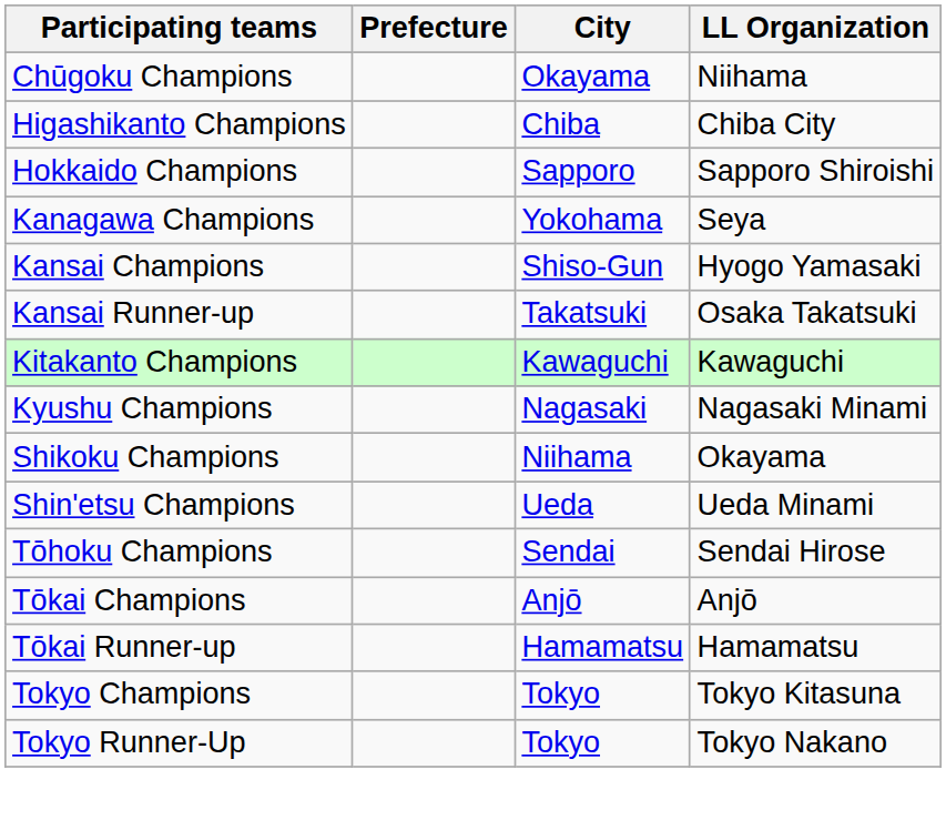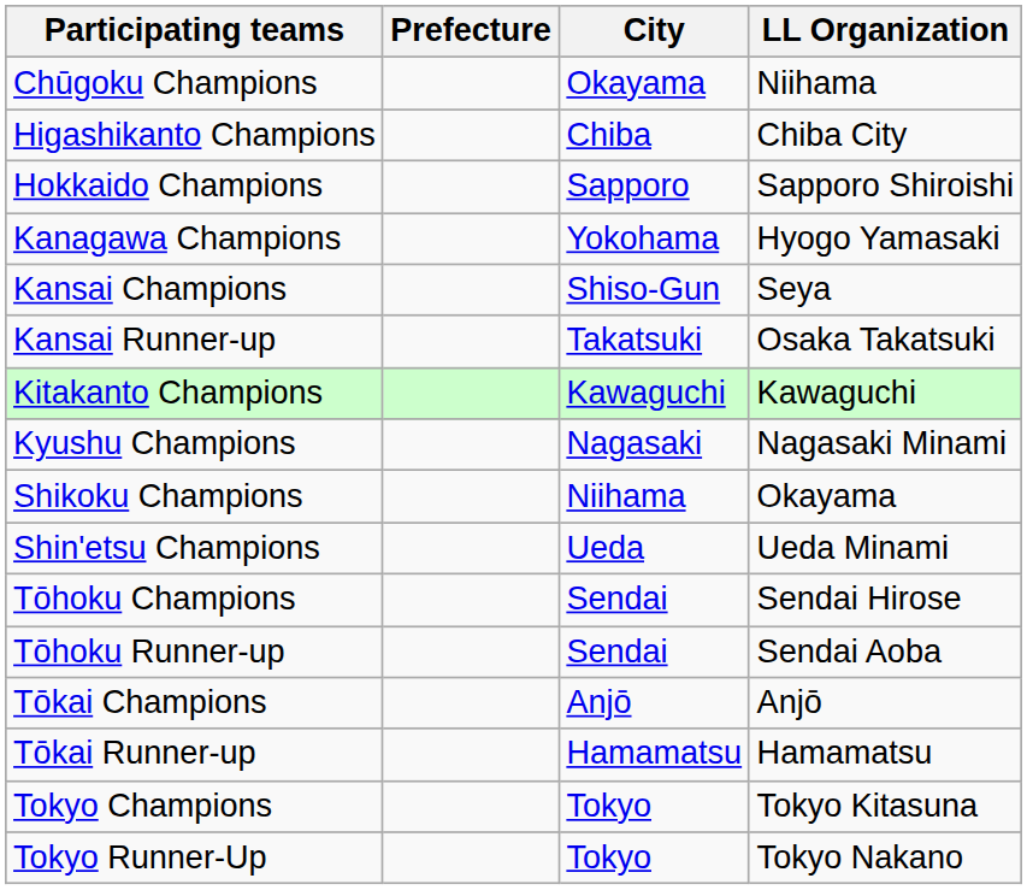 <table class="wikitable">
 <tr>
 <th>Participating teams</th>
 <th>Prefecture</th>
 <th>City</th>
 <th>LL Organization</th>
 </tr>
 <tr>
 <td><a href='#'>Chūgoku</a> Champions</td>
 <td><strong></strong></td>
 <td><a href='#'>Okayama</a></td>
 <td>Niihama</td>
 </tr>
 <tr>
 <td><a href='#'>Higashikanto</a> Champions</td>
 <td><strong></strong></td>
 <td><a href='#'>Chiba</a></td>
 <td>Chiba City</td>
 </tr>
 <tr>
 <td><a href='#'>Hokkaido</a> Champions</td>
 <td><strong></strong></td>
 <td><a href='#'>Sapporo</a></td>
 <td>Sapporo Shiroishi</td>
 </tr>
 <tr>
 <td><a href='#'>Kanagawa</a> Champions</td>
 <td><strong></strong></td>
 <td><a href='#'>Yokohama</a></td>
-<td>Seya</td>
+<td>Hyogo Yamasaki</td>
 </tr>
 <tr>
 <td><a href='#'>Kansai</a> Champions</td>
 <td><strong></strong></td>
 <td><a href='#'>Shiso-Gun</a></td>
-<td>Hyogo Yamasaki</td>
+<td>Seya</td>
 </tr>
 <tr>
 <td><a href='#'>Kansai</a> Runner-up</td>
 <td><strong></strong></td>
 <td><a href='#'>Takatsuki</a></td>
 <td>Osaka Takatsuki</td>
 </tr>
 <tr bgcolor="ccffcc">
 <td><a href='#'>Kitakanto</a> Champions</td>
 <td><strong></strong></td>
 <td><a href='#'>Kawaguchi</a></td>
 <td>Kawaguchi</td>
 </tr>
 <tr>
 <td><a href='#'>Kyushu</a> Champions</td>
 <td><strong></strong></td>
 <td><a href='#'>Nagasaki</a></td>
 <td>Nagasaki Minami</td>
 </tr>
 <tr>
 <td><a href='#'>Shikoku</a> Champions</td>
 <td><strong></strong></td>
 <td><a href='#'>Niihama</a></td>
 <td>Okayama</td>
 </tr>
 <tr>
 <td><a href='#'>Shin'etsu</a> Champions</td>
 <td><strong></strong></td>
 <td><a href='#'>Ueda</a></td>
 <td>Ueda Minami</td>
 </tr>
 <tr>
 <td><a href='#'>Tōhoku</a> Champions</td>
 <td><strong></strong></td>
 <td><a href='#'>Sendai</a></td>
 <td>Sendai Hirose</td>
 </tr>
 <tr>
+<td><a href='#'>Tōhoku</a> Runner-up</td>
+<td><strong></strong></td>
+<td><a href='#'>Sendai</a></td>
+<td>Sendai Aoba</td>
+</tr>
+<tr>
 <td><a href='#'>Tōkai</a> Champions</td>
 <td><strong></strong></td>
 <td><a href='#'>Anjō</a></td>
 <td>Anjō</td>
 </tr>
 <tr>
 <td><a href='#'>Tōkai</a> Runner-up</td>
 <td><strong></strong></td>
 <td><a href='#'>Hamamatsu</a></td>
 <td>Hamamatsu</td>
 </tr>
 <tr>
 <td><a href='#'>Tokyo</a> Champions</td>
 <td><strong></strong></td>
 <td><a href='#'>Tokyo</a></td>
 <td>Tokyo Kitasuna</td>
 </tr>
 <tr>
 <td><a href='#'>Tokyo</a> Runner-Up</td>
 <td><strong></strong></td>
 <td><a href='#'>Tokyo</a></td>
 <td>Tokyo Nakano</td>
 </tr>
 </table>
